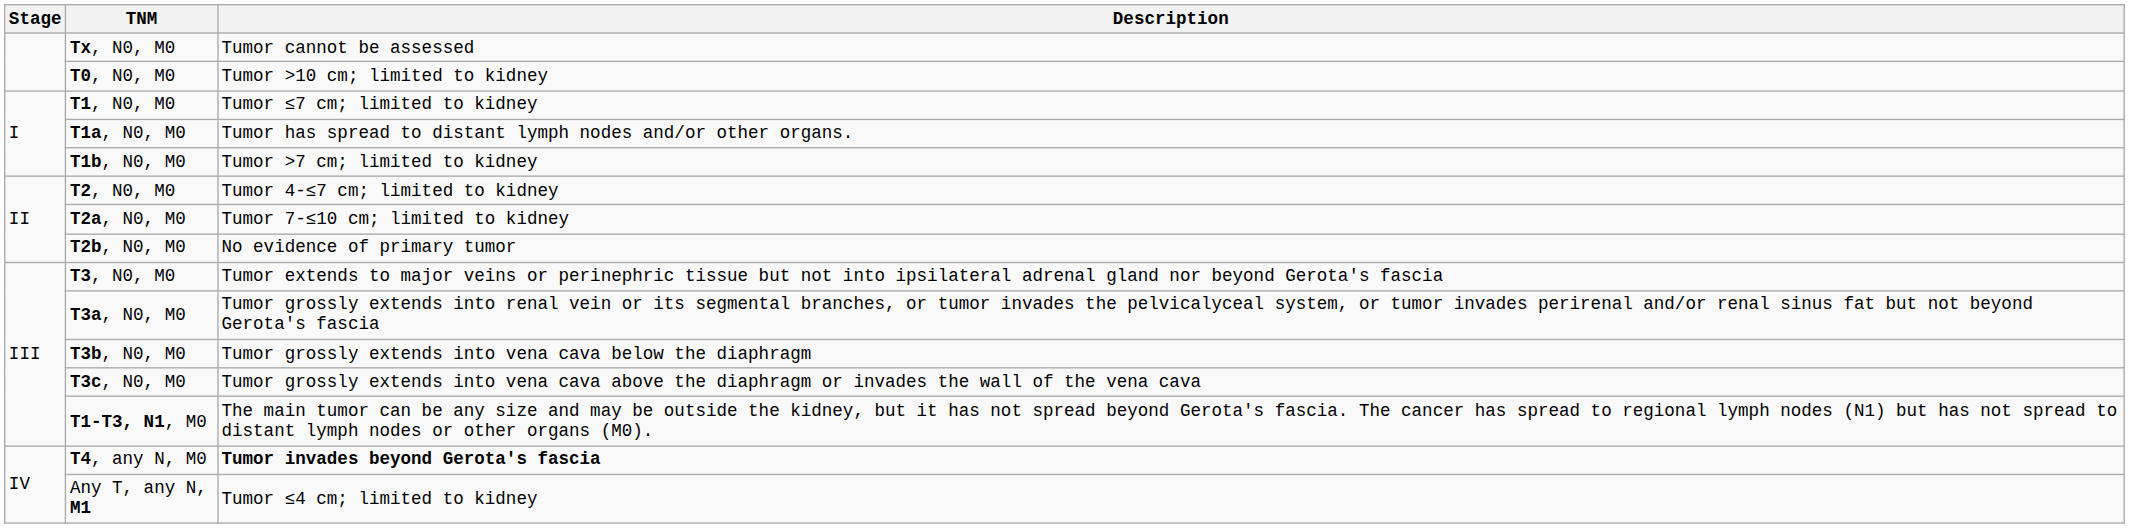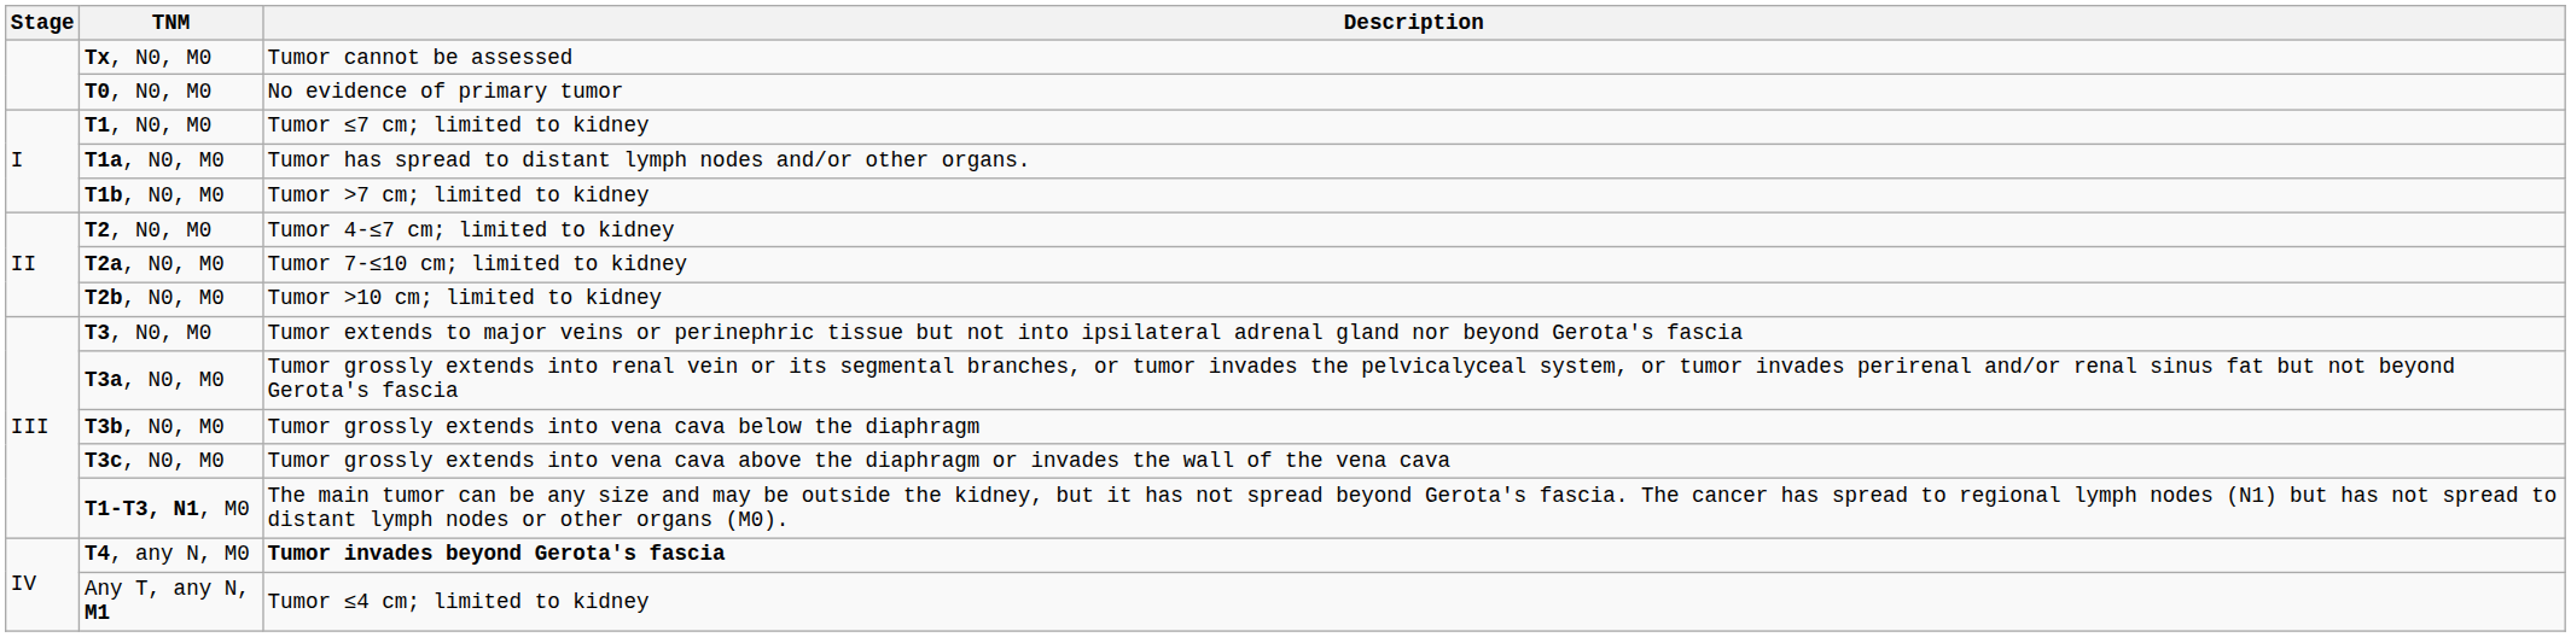 <table class="wikitable">
 <tr>
 <th>Stage</th>
 <th>TNM</th>
 <th>Description</th>
 </tr>
 <tr>
 <td rowspan=2></td>
 <td><strong>Tx</strong>, N0, M0</td>
 <td>Tumor cannot be assessed</td>
 </tr>
 <tr>
 <td><strong>T0</strong>, N0, M0</td>
-<td>Tumor >10 cm; limited to kidney</td>
+<td>No evidence of primary tumor</td>
 </tr>
 <tr>
 <td rowspan=3>I</td>
 <td><strong>T1</strong>, N0, M0</td>
 <td>Tumor ≤7 cm; limited to kidney</td>
 </tr>
 <tr>
 <td><strong>T1a</strong>, N0, M0</td>
 <td>Tumor has spread to distant lymph nodes and/or other organs.</td>
 </tr>
 <tr>
 <td><strong>T1b</strong>, N0, M0</td>
 <td>Tumor >7 cm; limited to kidney</td>
 </tr>
 <tr>
 <td rowspan=3>II</td>
 <td><strong>T2</strong>, N0, M0</td>
 <td>Tumor 4-≤7 cm; limited to kidney</td>
 </tr>
 <tr>
 <td><strong>T2a</strong>, N0, M0</td>
 <td>Tumor 7-≤10 cm; limited to kidney</td>
 </tr>
 <tr>
 <td><strong>T2b</strong>, N0, M0</td>
-<td>No evidence of primary tumor</td>
+<td>Tumor >10 cm; limited to kidney</td>
 </tr>
 <tr>
 <td rowspan=5>III</td>
 <td><strong>T3</strong>, N0, M0</td>
 <td>Tumor extends to major veins or perinephric tissue but not into ipsilateral adrenal gland nor beyond Gerota's fascia</td>
 </tr>
 <tr>
 <td><strong>T3a</strong>, N0, M0</td>
 <td>Tumor grossly extends into renal vein or its segmental branches, or tumor invades the pelvicalyceal system, or tumor invades perirenal and/or renal sinus fat but not beyond Gerota's fascia</td>
 </tr>
 <tr>
 <td><strong>T3b</strong>, N0, M0</td>
 <td>Tumor grossly extends into vena cava below the diaphragm</td>
 </tr>
 <tr>
 <td><strong>T3c</strong>, N0, M0</td>
 <td>Tumor grossly extends into vena cava above the diaphragm or invades the wall of the vena cava</td>
 </tr>
 <tr>
 <td><strong>T1-T3, N1</strong>, M0</td>
 <td>The main tumor can be any size and may be outside the kidney, but it has not spread beyond Gerota's fascia. The cancer has spread to regional lymph nodes (N1) but has not spread to distant lymph nodes or other organs (M0).</td>
 </tr>
 <tr>
 <td rowspan=2>IV</td>
 <td><strong>T4</strong>, any N, M0</td>
 <td><strong>Tumor invades beyond Gerota's fascia</strong></td>
 </tr>
 <tr>
 <td>Any T, any N, <strong>M1</strong></td>
 <td>Tumor ≤4 cm; limited to kidney</td>
 </tr>
 </table>
